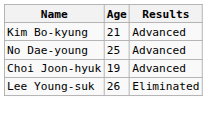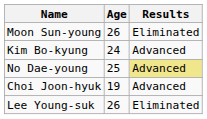 <table class="wikitable">
 <tr>
 <th>Name</th>
 <th>Age</th>
 <th>Results</th>
 </tr>
 <tr>
+<td>Moon Sun-young</td>
+<td>26</td>
+<td>Eliminated</td>
+</tr>
+<tr>
 <td>Kim Bo-kyung</td>
-<td>21</td>
+<td>24</td>
 <td>Advanced</td>
 </tr>
 <tr>
 <td>No Dae-young</td>
 <td>25</td>
-<td>Advanced</td>
+<td style="background: khaki;">Advanced</td>
 </tr>
 <tr>
 <td>Choi Joon-hyuk</td>
 <td>19</td>
 <td>Advanced</td>
 </tr>
 <tr>
 <td>Lee Young-suk</td>
 <td>26</td>
 <td>Eliminated</td>
 </tr>
 </table>
